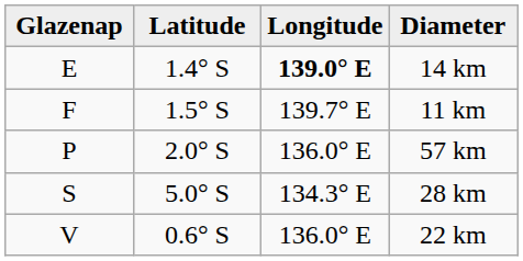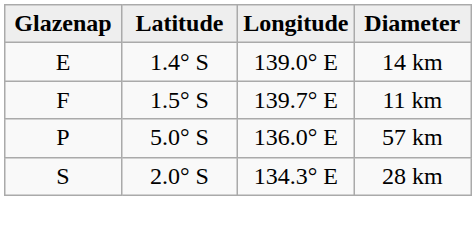 <table class="wikitable">
 <tr>
 <th width="25%" style="background:#eeeeee;">Glazenap</th>
 <th width="25%" style="background:#eeeeee;">Latitude</th>
 <th width="25%" style="background:#eeeeee;">Longitude</th>
 <th width="25%" style="background:#eeeeee;">Diameter</th>
 </tr>
 <tr>
 <td align="center">E</td>
 <td align="center">1.4° S</td>
-<td align="center"><strong>139.0° E</strong></td>
+<td align="center">139.0° E</td>
 <td align="center">14 km</td>
 </tr>
 <tr>
 <td align="center">F</td>
 <td align="center">1.5° S</td>
 <td align="center">139.7° E</td>
 <td align="center">11 km</td>
 </tr>
 <tr>
 <td align="center">P</td>
-<td align="center">2.0° S</td>
+<td align="center">5.0° S</td>
 <td align="center">136.0° E</td>
 <td align="center">57 km</td>
 </tr>
 <tr>
 <td align="center">S</td>
-<td align="center">5.0° S</td>
+<td align="center">2.0° S</td>
 <td align="center">134.3° E</td>
 <td align="center">28 km</td>
 </tr>
-<tr>
-<td align="center">V</td>
-<td align="center">0.6° S</td>
-<td align="center">136.0° E</td>
-<td align="center">22 km</td>
-</tr>
 </table>
